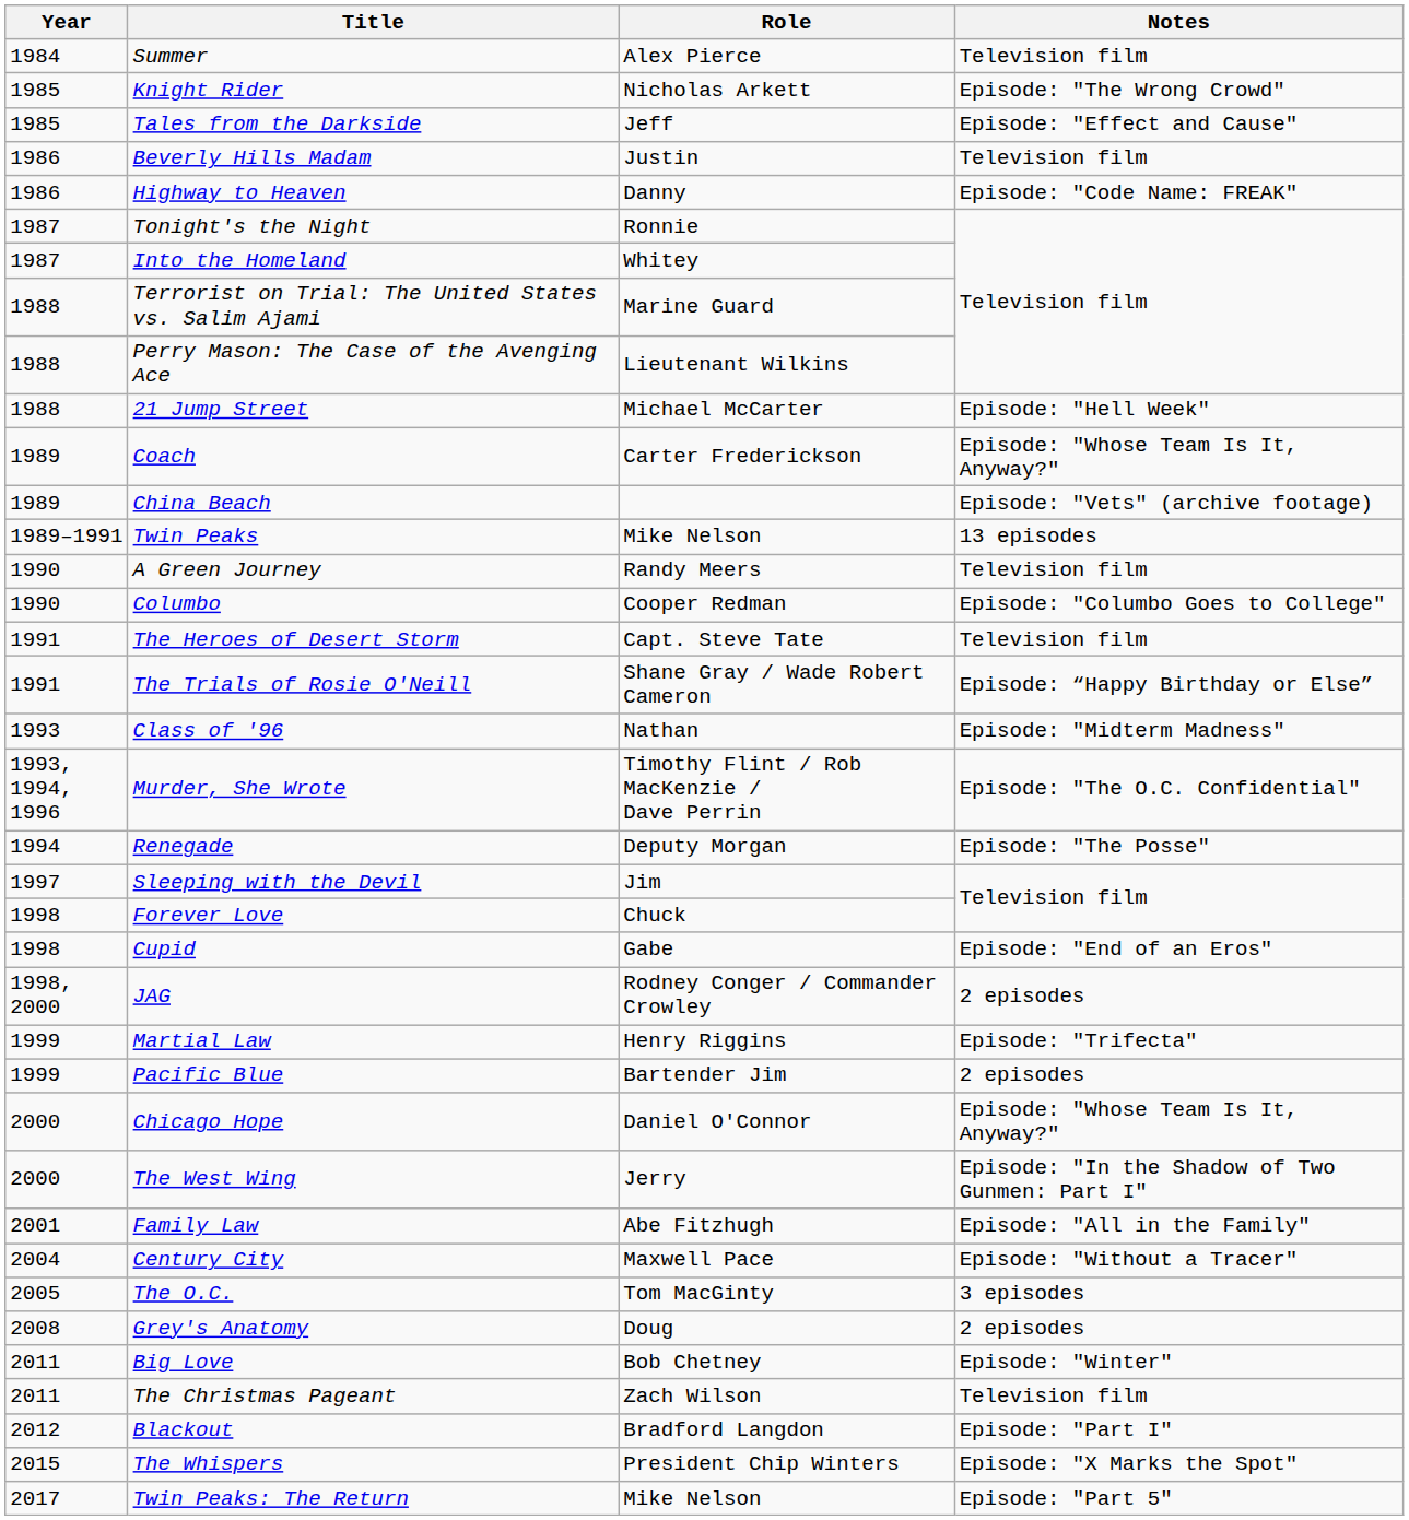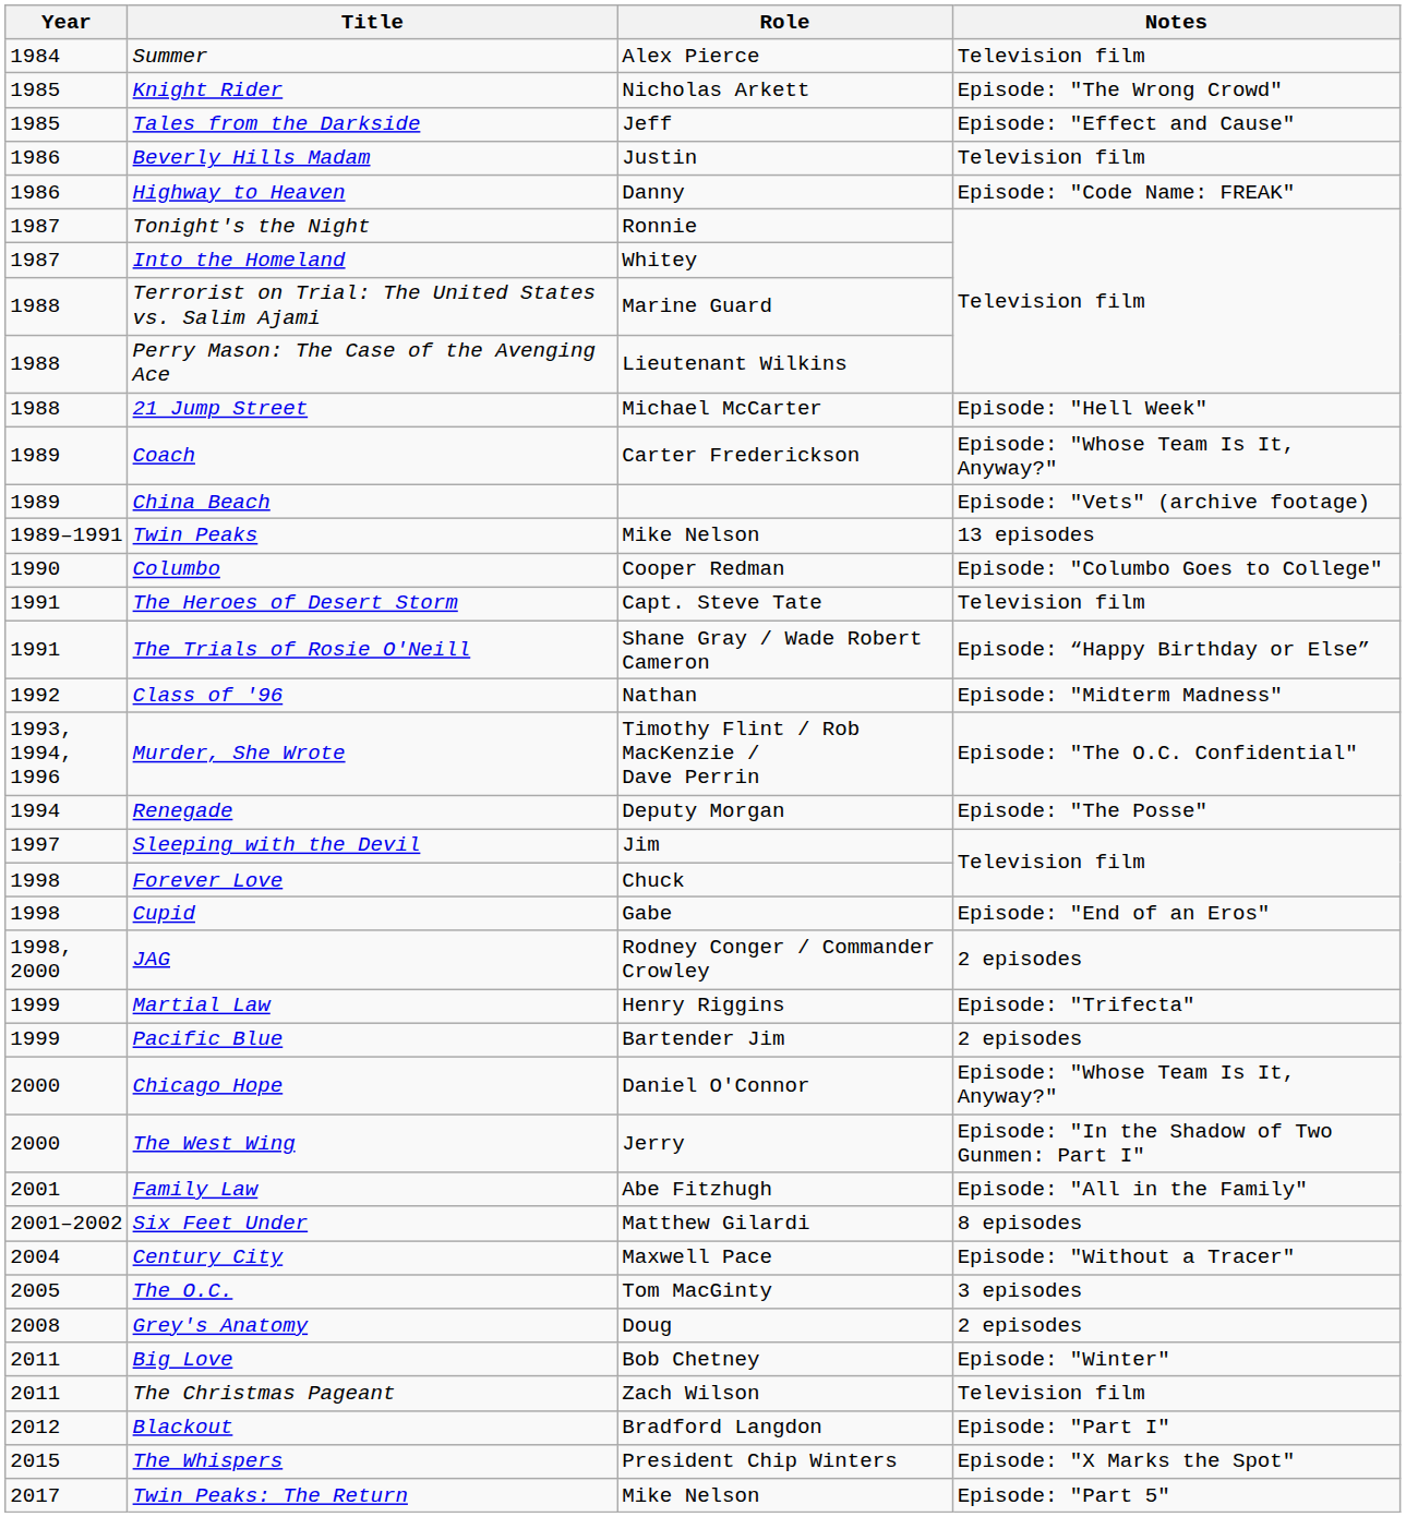 <table class="wikitable sortable">
 <tr>
 <th>Year</th>
 <th>Title</th>
 <th>Role</th>
 <th class="unsortable">Notes</th>
 </tr>
 <tr>
 <td>1984</td>
 <td><em>Summer</em></td>
 <td>Alex Pierce</td>
 <td>Television film</td>
 </tr>
 <tr>
 <td>1985</td>
 <td><a href='#'><em>Knight Rider</em></a></td>
 <td>Nicholas Arkett</td>
 <td>Episode: "The Wrong Crowd"</td>
 </tr>
 <tr>
 <td>1985</td>
 <td><em><a href='#'>Tales from the Darkside</a></em></td>
 <td>Jeff</td>
 <td>Episode: "Effect and Cause"</td>
 </tr>
 <tr>
 <td>1986</td>
 <td><em><a href='#'>Beverly Hills Madam</a></em></td>
 <td>Justin</td>
 <td>Television film</td>
 </tr>
 <tr>
 <td>1986</td>
 <td><em><a href='#'>Highway to Heaven</a></em></td>
 <td>Danny</td>
 <td>Episode: "Code Name: FREAK"</td>
 </tr>
 <tr>
 <td>1987</td>
 <td><em>Tonight's the Night</em></td>
 <td>Ronnie</td>
 <td rowspan="4">Television film</td>
 </tr>
 <tr>
 <td>1987</td>
 <td><em><a href='#'>Into the Homeland</a></em></td>
 <td>Whitey</td>
 </tr>
 <tr>
 <td>1988</td>
 <td><em>Terrorist on Trial: The United States vs. Salim Ajami</em></td>
 <td>Marine Guard</td>
 </tr>
 <tr>
 <td>1988</td>
 <td><em>Perry Mason: The Case of the Avenging Ace</em></td>
 <td>Lieutenant Wilkins</td>
 </tr>
 <tr>
 <td>1988</td>
 <td><em><a href='#'>21 Jump Street</a></em></td>
 <td>Michael McCarter</td>
 <td>Episode: "Hell Week"</td>
 </tr>
 <tr>
 <td>1989</td>
 <td><a href='#'><em>Coach</em></a></td>
 <td>Carter Frederickson</td>
 <td>Episode: "Whose Team Is It, Anyway?"</td>
 </tr>
 <tr>
 <td>1989</td>
 <td><em><a href='#'>China Beach</a></em></td>
 <td></td>
 <td>Episode: "Vets" (archive footage)</td>
 </tr>
 <tr>
 <td>1989–1991</td>
 <td><em><a href='#'>Twin Peaks</a></em></td>
 <td>Mike Nelson</td>
 <td>13 episodes</td>
 </tr>
 <tr>
 <td>1990</td>
-<td><em>A Green Journey</em></td>
-<td>Randy Meers</td>
-<td>Television film</td>
-</tr>
-<tr>
-<td>1990</td>
 <td><em><a href='#'>Columbo</a></em></td>
 <td>Cooper Redman</td>
 <td>Episode: "Columbo Goes to College"</td>
 </tr>
 <tr>
 <td>1991</td>
 <td><em><a href='#'>The Heroes of Desert Storm</a></em></td>
 <td>Capt. Steve Tate</td>
 <td>Television film</td>
 </tr>
 <tr>
 <td>1991</td>
 <td><em><a href='#'>The Trials of Rosie O'Neill</a></em></td>
 <td>Shane Gray / Wade Robert Cameron</td>
 <td>Episode: “Happy Birthday or Else”</td>
 </tr>
 <tr>
-<td>1993</td>
+<td>1992</td>
 <td><em><a href='#'>Class of '96</a></em></td>
 <td>Nathan</td>
 <td>Episode: "Midterm Madness"</td>
 </tr>
 <tr>
 <td>1993, 1994,<br>1996</td>
 <td><em><a href='#'>Murder, She Wrote</a></em></td>
 <td>Timothy Flint / Rob MacKenzie /<br>Dave Perrin</td>
 <td>Episode: "The O.C. Confidential"</td>
 </tr>
 <tr>
 <td>1994</td>
 <td><a href='#'><em>Renegade</em></a></td>
 <td>Deputy Morgan</td>
 <td>Episode: "The Posse"</td>
 </tr>
 <tr>
 <td>1997</td>
 <td><a href='#'><em>Sleeping with the Devil</em></a></td>
 <td>Jim</td>
 <td rowspan="2">Television film</td>
 </tr>
 <tr>
 <td>1998</td>
 <td><a href='#'><em>Forever Love</em></a></td>
 <td>Chuck</td>
 </tr>
 <tr>
 <td>1998</td>
 <td><a href='#'><em>Cupid</em></a></td>
 <td>Gabe</td>
 <td>Episode: "End of an Eros"</td>
 </tr>
 <tr>
 <td>1998, 2000</td>
 <td><a href='#'><em>JAG</em></a></td>
 <td>Rodney Conger / Commander Crowley</td>
 <td>2 episodes</td>
 </tr>
 <tr>
 <td>1999</td>
 <td><a href='#'><em>Martial Law</em></a></td>
 <td>Henry Riggins</td>
 <td>Episode: "Trifecta"</td>
 </tr>
 <tr>
 <td>1999</td>
 <td><a href='#'><em>Pacific Blue</em></a></td>
 <td>Bartender Jim</td>
 <td>2 episodes</td>
 </tr>
 <tr>
 <td>2000</td>
 <td><em><a href='#'>Chicago Hope</a></em></td>
 <td>Daniel O'Connor</td>
 <td>Episode: "Whose Team Is It, Anyway?"</td>
 </tr>
 <tr>
 <td>2000</td>
 <td><em><a href='#'>The West Wing</a></em></td>
 <td>Jerry</td>
 <td>Episode: "In the Shadow of Two Gunmen: Part I"</td>
 </tr>
 <tr>
 <td>2001</td>
 <td><a href='#'><em>Family Law</em></a></td>
 <td>Abe Fitzhugh</td>
 <td>Episode: "All in the Family"</td>
 </tr>
 <tr>
+<td>2001–2002</td>
+<td><a href='#'><em>Six Feet Under</em></a></td>
+<td>Matthew Gilardi</td>
+<td>8 episodes</td>
+</tr>
+<tr>
 <td>2004</td>
 <td><a href='#'><em>Century City</em></a></td>
 <td>Maxwell Pace</td>
 <td>Episode: "Without a Tracer"</td>
 </tr>
 <tr>
 <td>2005</td>
 <td><em><a href='#'>The O.C.</a></em></td>
 <td>Tom MacGinty</td>
 <td>3 episodes</td>
 </tr>
 <tr>
 <td>2008</td>
 <td><em><a href='#'>Grey's Anatomy</a></em></td>
 <td>Doug</td>
 <td>2 episodes</td>
 </tr>
 <tr>
 <td>2011</td>
 <td><em><a href='#'>Big Love</a></em></td>
 <td>Bob Chetney</td>
 <td>Episode: "Winter"</td>
 </tr>
 <tr>
 <td>2011</td>
 <td><em>The Christmas Pageant</em></td>
 <td>Zach Wilson</td>
 <td>Television film</td>
 </tr>
 <tr>
 <td>2012</td>
 <td><a href='#'><em>Blackout</em></a></td>
 <td>Bradford Langdon</td>
 <td>Episode: "Part I"</td>
 </tr>
 <tr>
 <td>2015</td>
 <td><a href='#'><em>The Whispers</em></a></td>
 <td>President Chip Winters</td>
 <td>Episode: "X Marks the Spot"</td>
 </tr>
 <tr>
 <td>2017</td>
 <td><a href='#'><em>Twin Peaks: The Return</em></a></td>
 <td>Mike Nelson</td>
 <td>Episode: "Part 5"</td>
 </tr>
 </table>
